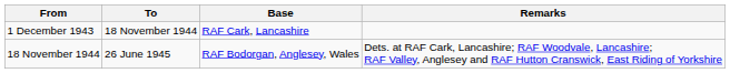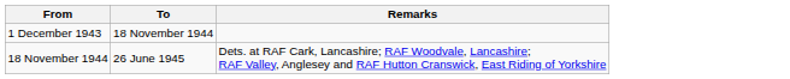 <table class="wikitable">
 <tr>
 <th>From</th>
 <th>To</th>
-<th>Base</th>
 <th>Remarks</th>
 </tr>
 <tr>
 <td>1 December 1943</td>
 <td>18 November 1944</td>
-<td><a href='#'>RAF Cark</a>, <a href='#'>Lancashire</a></td>
 <td></td>
 </tr>
 <tr>
 <td>18 November 1944</td>
 <td>26 June 1945</td>
-<td><a href='#'>RAF Bodorgan</a>, <a href='#'>Anglesey</a>, Wales</td>
 <td>Dets. at RAF Cark, Lancashire; <a href='#'>RAF Woodvale</a>, <a href='#'>Lancashire</a>;<br> <a href='#'>RAF Valley</a>, Anglesey and <a href='#'>RAF Hutton Cranswick</a>, <a href='#'>East Riding of Yorkshire</a></td>
 </tr>
 </table>
